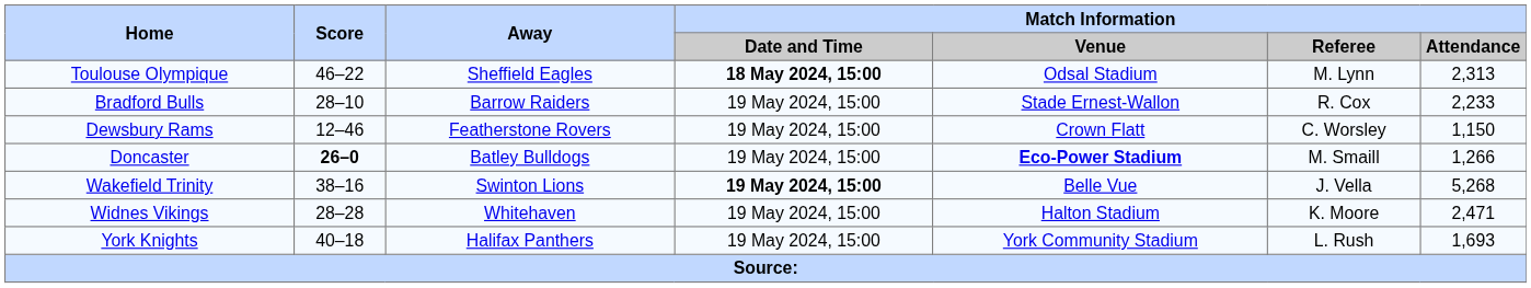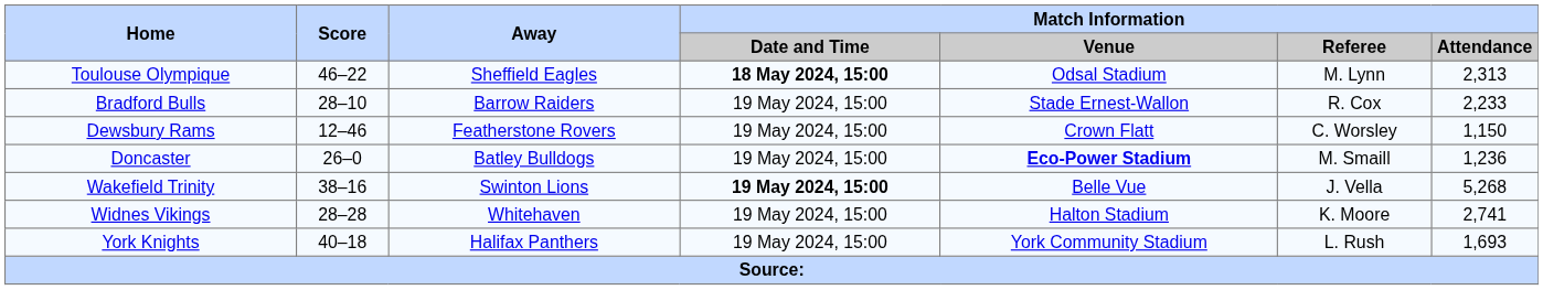 <table border=1 style="border-collapse:collapse; font-size:90%; text-align:center;" cellpadding=3 cellspacing=0 width=100%>
 <tr bgcolor=#C1D8FF>
 <th scope="col" rowspan=2 width=19%>Home</th>
 <th scope="col" rowspan=2 width=6%>Score</th>
 <th scope="col" rowspan=2 width=19%>Away</th>
 <th colspan=6>Match Information</th>
 </tr>
 <tr bgcolor=#CCCCCC>
 <th scope="col" width=17%>Date and Time</th>
 <th scope="col" width=22%>Venue</th>
 <th scope="col" width=10%>Referee</th>
 <th scope="col" width=7%>Attendance</th>
 </tr>
 <tr bgcolor=#F5FAFF>
 <td> <a href='#'>Toulouse Olympique</a></td>
 <td>46–22</td>
 <td> <a href='#'>Sheffield Eagles</a></td>
 <td><strong>18 May 2024, 15:00</strong></td>
 <td><a href='#'>Odsal Stadium</a></td>
 <td>M. Lynn</td>
 <td>2,313</td>
 </tr>
 <tr bgcolor=#F5FAFF>
 <td> <a href='#'>Bradford Bulls</a></td>
 <td>28–10</td>
 <td> <a href='#'>Barrow Raiders</a></td>
 <td>19 May 2024, 15:00</td>
 <td><a href='#'>Stade Ernest-Wallon</a></td>
 <td>R. Cox</td>
 <td>2,233</td>
 </tr>
 <tr bgcolor=#F5FAFF>
 <td> <a href='#'>Dewsbury Rams</a></td>
 <td>12–46</td>
 <td> <a href='#'>Featherstone Rovers</a></td>
 <td>19 May 2024, 15:00</td>
 <td><a href='#'>Crown Flatt</a></td>
 <td>C. Worsley</td>
 <td>1,150</td>
 </tr>
 <tr bgcolor=#F5FAFF>
 <td> <a href='#'>Doncaster</a></td>
-<td><strong>26–0</strong></td>
+<td>26–0</td>
 <td> <a href='#'>Batley Bulldogs</a></td>
 <td>19 May 2024, 15:00</td>
 <td><strong><a href='#'>Eco-Power Stadium</a></strong></td>
 <td>M. Smaill</td>
-<td>1,266</td>
+<td>1,236</td>
 </tr>
 <tr bgcolor=#F5FAFF>
 <td> <a href='#'>Wakefield Trinity</a></td>
 <td>38–16</td>
 <td> <a href='#'>Swinton Lions</a></td>
 <td><strong>19 May 2024, 15:00</strong></td>
 <td><a href='#'>Belle Vue</a></td>
 <td>J. Vella</td>
 <td>5,268</td>
 </tr>
 <tr bgcolor=#F5FAFF>
 <td> <a href='#'>Widnes Vikings</a></td>
 <td>28–28</td>
 <td> <a href='#'>Whitehaven</a></td>
 <td>19 May 2024, 15:00</td>
 <td><a href='#'>Halton Stadium</a></td>
 <td>K. Moore</td>
-<td>2,471</td>
+<td>2,741</td>
 </tr>
 <tr bgcolor=#F5FAFF>
 <td> <a href='#'>York Knights</a></td>
 <td>40–18</td>
 <td> <a href='#'>Halifax Panthers</a></td>
 <td>19 May 2024, 15:00</td>
 <td><a href='#'>York Community Stadium</a></td>
 <td>L. Rush</td>
 <td>1,693</td>
 </tr>
 <tr style="background:#c1d8ff;">
 <th colspan=7>Source:</th>
 </tr>
 </table>
